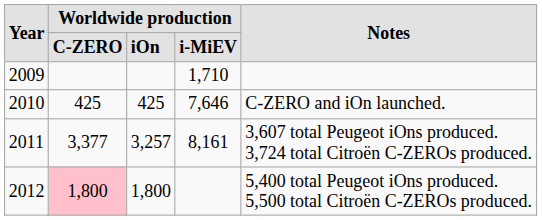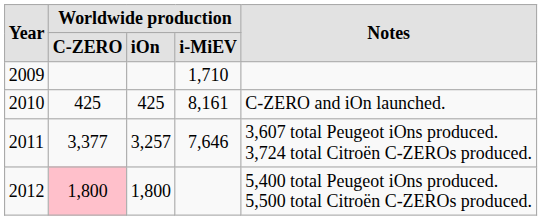 <table class="wikitable" style=";">
 <tr align="center">
 <td rowspan=2 style="background:#e2e2e2;"><strong>Year</strong></td>
 <td colspan=3 style="background:#e2e2e2;"><strong>Worldwide production</strong></td>
 <td rowspan=2 style="background:#e2e2e2;"><strong>Notes</strong></td>
 </tr>
 <tr>
 <td style="background:#e2e2e2;"><strong>C-ZERO</strong></td>
 <td style="background:#e2e2e2;"><strong>iOn</strong></td>
 <td style="background:#e2e2e2;"><strong>i-MiEV</strong></td>
 </tr>
 <tr>
 <td>2009</td>
 <td></td>
 <td></td>
 <td align="center">1,710</td>
 <td></td>
 </tr>
 <tr>
 <td>2010</td>
 <td align="center">425</td>
 <td align="center">425</td>
-<td align="center">7,646</td>
+<td align="center">8,161</td>
 <td>C-ZERO and iOn launched.</td>
 </tr>
 <tr>
 <td>2011</td>
 <td align="center">3,377</td>
 <td align="center">3,257</td>
-<td align="center">8,161</td>
+<td align="center">7,646</td>
 <td>3,607 total Peugeot iOns produced.<br>3,724 total Citroën C-ZEROs produced.</td>
 </tr>
 <tr>
 <td>2012</td>
 <td align="center" style="background: pink;">1,800</td>
 <td align="center">1,800</td>
 <td></td>
 <td>5,400 total Peugeot iOns produced.<br>5,500 total Citroën C-ZEROs produced.</td>
 </tr>
 </table>
